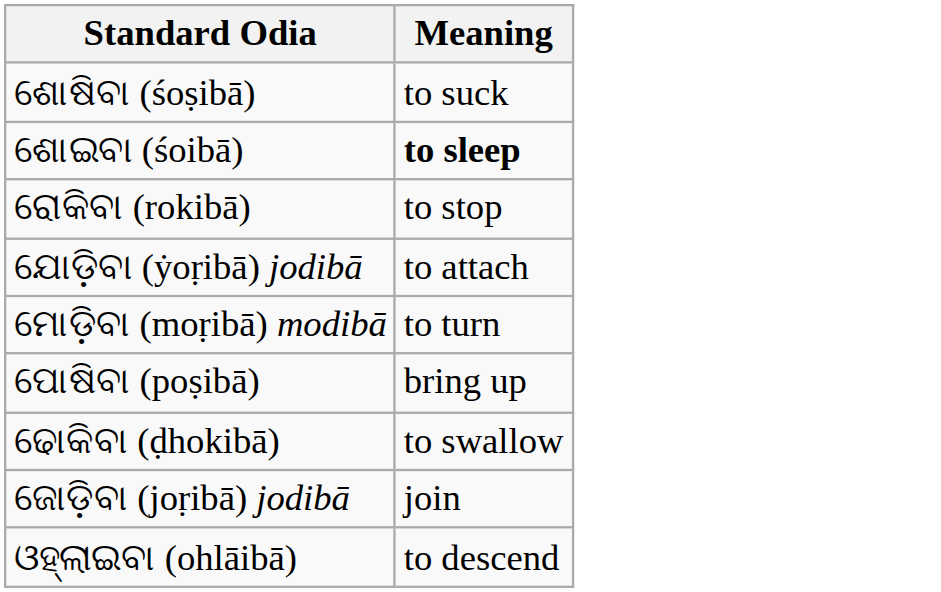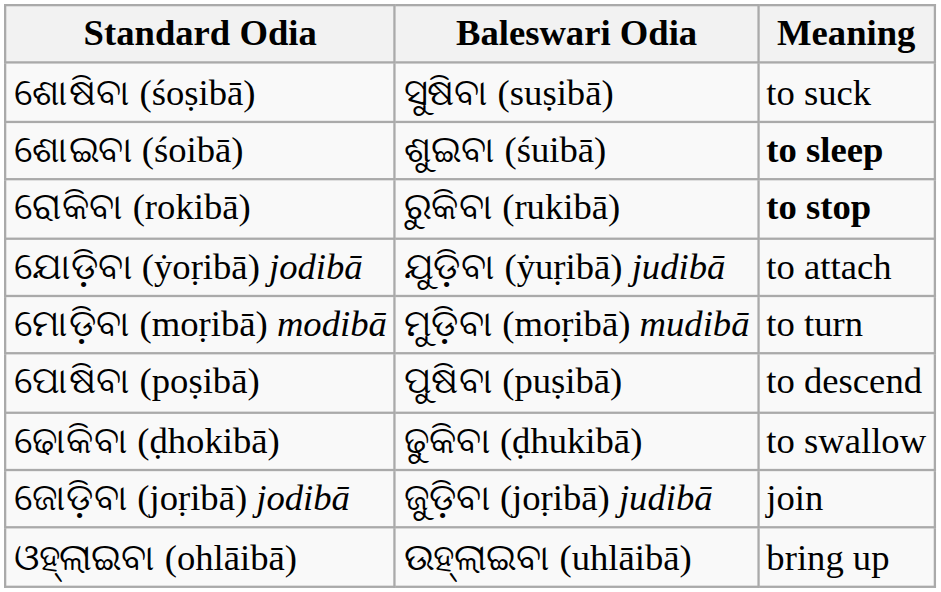 <table class="wikitable">
 <tr>
 <th>Standard Odia</th>
+<th>Baleswari Odia</th>
 <th>Meaning</th>
 </tr>
 <tr>
 <td>ଶୋଷିବା (śoṣibā)</td>
+<td>ସୁଷିବା (suṣibā)</td>
 <td>to suck</td>
 </tr>
 <tr>
 <td>ଶୋଇବା (śoibā)</td>
+<td>ଶୁଇବା (śuibā)</td>
 <td><strong>to sleep</strong></td>
 </tr>
 <tr>
 <td>ରୋକିବା (rokibā)</td>
-<td>to stop</td>
+<td>ରୁକିବା (rukibā)</td>
+<td><strong>to stop</strong></td>
 </tr>
 <tr>
 <td>ଯୋଡ଼ିବା (ẏoṛibā) <em>jodibā</em></td>
+<td>ଯୁଡ଼ିବା (ẏuṛibā) <em>judibā</em></td>
 <td>to attach</td>
 </tr>
 <tr>
 <td>ମୋଡ଼ିବା (moṛibā) <em>modibā</em></td>
+<td>ମୁଡ଼ିବା (moṛibā) <em>mudibā</em></td>
 <td>to turn</td>
 </tr>
 <tr>
 <td>ପୋଷିବା (poṣibā)</td>
-<td>bring up</td>
+<td>ପୁଷିବା (puṣibā)</td>
+<td>to descend</td>
 </tr>
 <tr>
 <td>ଢୋକିବା (ḍhokibā)</td>
+<td>ଢୁକିବା (ḍhukibā)</td>
 <td>to swallow</td>
 </tr>
 <tr>
 <td>ଜୋଡ଼ିବା (joṛibā) <em>jodibā</em></td>
+<td>ଜୁଡ଼ିବା (joṛibā) <em>judibā</em></td>
 <td>join</td>
 </tr>
 <tr>
 <td>ଓହ୍ଲାଇବା (ohlāibā)</td>
-<td>to descend</td>
+<td>ଉହ୍ଲାଇବା (uhlāibā)</td>
+<td>bring up</td>
 </tr>
 </table>
